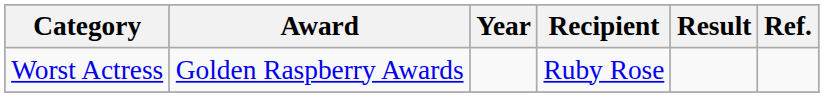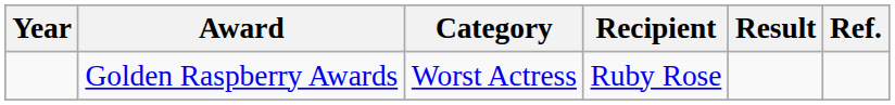 <table class="wikitable">
 <tr>
+<th>Year</th>
+<th>Award</th>
 <th>Category</th>
-<th>Award</th>
-<th>Year</th>
 <th>Recipient</th>
 <th>Result</th>
 <th>Ref.</th>
 </tr>
 <tr>
+<td></td>
+<td><a href='#'>Golden Raspberry Awards</a></td>
 <td><a href='#'>Worst Actress</a></td>
-<td><a href='#'>Golden Raspberry Awards</a></td>
-<td></td>
 <td><a href='#'>Ruby Rose</a></td>
 <td></td>
 <td align="center"></td>
 </tr>
 </table>
